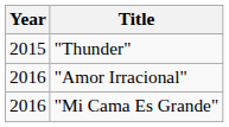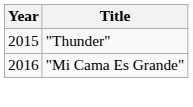 <table class="wikitable">
 <tr>
 <th>Year</th>
 <th>Title</th>
 </tr>
 <tr>
 <td>2015</td>
 <td>"Thunder"</td>
 </tr>
 <tr>
 <td>2016</td>
-<td>"Amor Irracional"</td>
-</tr>
-<tr>
-<td>2016</td>
 <td>"Mi Cama Es Grande"</td>
 </tr>
 </table>
